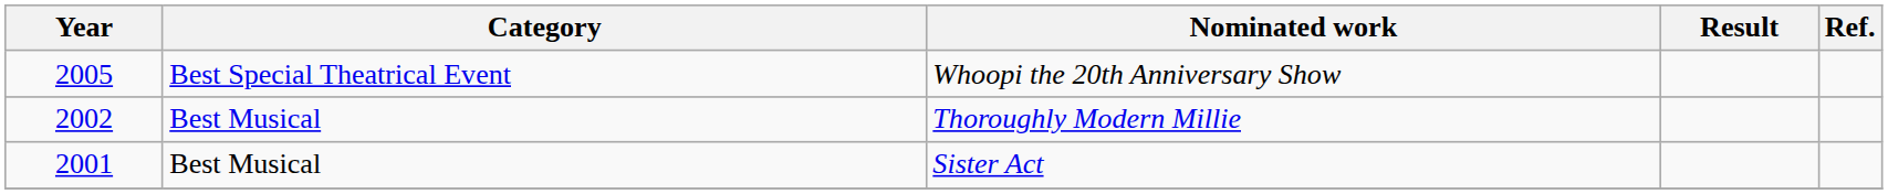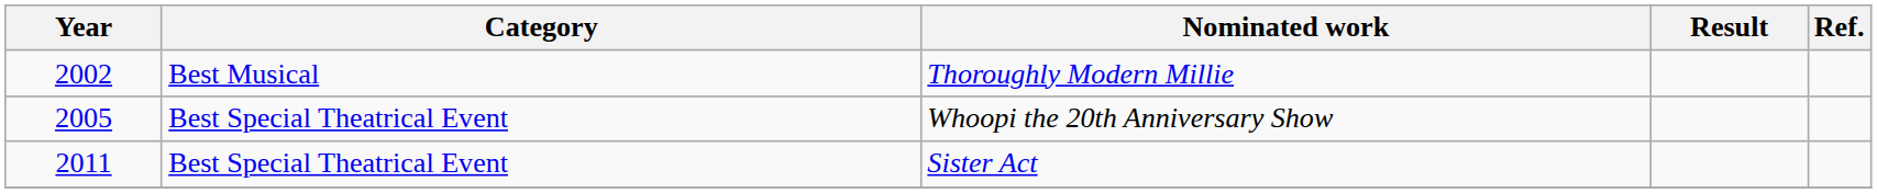 <table class=wikitable>
 <tr>
 <th scope="col" style="width:5em;">Year</th>
 <th scope="col" style="width:26em;">Category</th>
 <th scope="col" style="width:25em;">Nominated work</th>
 <th scope="col" style="width:5em;">Result</th>
 <th>Ref.</th>
 </tr>
 <tr>
+<td style="text-align:center;"><a href='#'>2002</a></td>
+<td><a href='#'>Best Musical</a></td>
+<td><em><a href='#'>Thoroughly Modern Millie</a></em></td>
+<td></td>
+<td align="center"></td>
+</tr>
+<tr>
 <td style="text-align:center;"><a href='#'>2005</a></td>
 <td><a href='#'>Best Special Theatrical Event</a></td>
 <td><em>Whoopi the 20th Anniversary Show</em></td>
 <td></td>
 <td align="center"></td>
 </tr>
 <tr>
-<td style="text-align:center;"><a href='#'>2002</a></td>
-<td><a href='#'>Best Musical</a></td>
-<td><em><a href='#'>Thoroughly Modern Millie</a></em></td>
-<td></td>
-<td align="center"></td>
-</tr>
-<tr>
-<td style="text-align:center;"><a href='#'>2001</a></td>
-<td>Best Musical</td>
+<td style="text-align:center;"><a href='#'>2011</a></td>
+<td><a href='#'>Best Special Theatrical Event</a></td>
 <td><em><a href='#'>Sister Act</a></em></td>
 <td></td>
 <td align="center"></td>
 </tr>
 <tr>
 </tr>
 </table>
